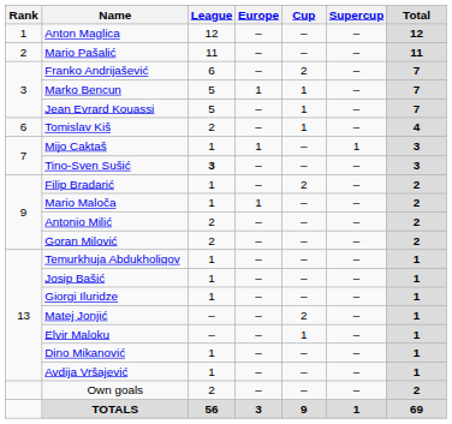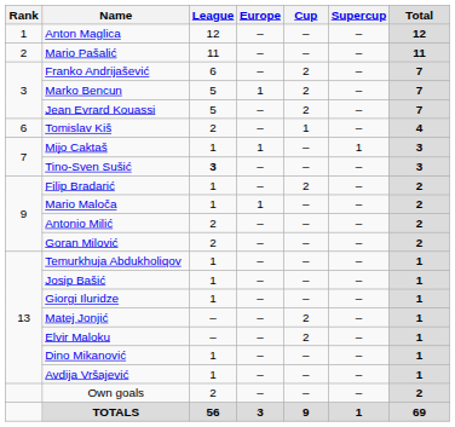 <table class="wikitable" style="font-size: 95%; text-align: center;">
 <tr>
 <th width=40>Rank</th>
 <th width=180>Name</th>
 <th width=50><a href='#'>League</a></th>
 <th width=50><a href='#'>Europe</a></th>
 <th width=50><a href='#'>Cup</a></th>
 <th width=50><a href='#'>Supercup</a></th>
 <th width=70 style="background: #DCDCDC">Total</th>
 </tr>
 <tr>
 <td rowspan=1>1</td>
 <td style="text-align:left;"> <a href='#'>Anton Maglica</a></td>
 <td>12</td>
 <td>–</td>
 <td>–</td>
 <td>–</td>
 <th style="background: #DCDCDC">12</th>
 </tr>
 <tr>
 <td rowspan=1>2</td>
 <td style="text-align:left;"> <a href='#'>Mario Pašalić</a></td>
 <td>11</td>
 <td>–</td>
 <td>–</td>
 <td>–</td>
 <th style="background: #DCDCDC">11</th>
 </tr>
 <tr>
 <td rowspan=3>3</td>
 <td style="text-align:left;"> <a href='#'>Franko Andrijašević</a></td>
 <td>6</td>
 <td>–</td>
 <td>2</td>
 <td>–</td>
 <th style="background: #DCDCDC">7</th>
 </tr>
 <tr>
 <td style="text-align:left;"> <a href='#'>Marko Bencun</a></td>
 <td>5</td>
 <td>1</td>
-<td>1</td>
+<td>2</td>
 <td>–</td>
 <th style="background: #DCDCDC">7</th>
 </tr>
 <tr>
 <td style="text-align:left;"> <a href='#'>Jean Evrard Kouassi</a></td>
 <td>5</td>
 <td>–</td>
-<td>1</td>
+<td>2</td>
 <td>–</td>
 <th style="background: #DCDCDC">7</th>
 </tr>
 <tr>
 <td rowspan=1>6</td>
 <td style="text-align:left;"> <a href='#'>Tomislav Kiš</a></td>
 <td>2</td>
 <td>–</td>
 <td>1</td>
 <td>–</td>
 <th style="background: #DCDCDC">4</th>
 </tr>
 <tr>
 <td rowspan=2>7</td>
 <td style="text-align:left;"> <a href='#'>Mijo Caktaš</a></td>
 <td>1</td>
 <td>1</td>
 <td>–</td>
 <td>1</td>
 <th style="background: #DCDCDC">3</th>
 </tr>
 <tr>
 <td style="text-align:left;"> <a href='#'>Tino-Sven Sušić</a></td>
 <td><strong>3</strong></td>
 <td>–</td>
 <td>–</td>
 <td>–</td>
 <th style="background: #DCDCDC">3</th>
 </tr>
 <tr>
 <td rowspan=4>9</td>
 <td style="text-align:left;"> <a href='#'>Filip Bradarić</a></td>
 <td>1</td>
 <td>–</td>
 <td>2</td>
 <td>–</td>
 <th style="background: #DCDCDC">2</th>
 </tr>
 <tr>
 <td style="text-align:left;"> <a href='#'>Mario Maloča</a></td>
 <td>1</td>
 <td>1</td>
 <td>–</td>
 <td>–</td>
 <th style="background: #DCDCDC">2</th>
 </tr>
 <tr>
 <td style="text-align:left;"> <a href='#'>Antonio Milić</a></td>
 <td>2</td>
 <td>–</td>
 <td>–</td>
 <td>–</td>
 <th style="background: #DCDCDC">2</th>
 </tr>
 <tr>
 <td style="text-align:left;"> <a href='#'>Goran Milović</a></td>
 <td>2</td>
 <td>–</td>
 <td>–</td>
 <td>–</td>
 <th style="background: #DCDCDC">2</th>
 </tr>
 <tr>
 <td rowspan=7>13</td>
 <td style="text-align:left;"> <a href='#'>Temurkhuja Abdukholiqov</a></td>
 <td>1</td>
 <td>–</td>
 <td>–</td>
 <td>–</td>
 <th style="background: #DCDCDC">1</th>
 </tr>
 <tr>
 <td style="text-align:left;"> <a href='#'>Josip Bašić</a></td>
 <td>1</td>
 <td>–</td>
 <td>–</td>
 <td>–</td>
 <th style="background: #DCDCDC">1</th>
 </tr>
 <tr>
 <td style="text-align:left;"> <a href='#'>Giorgi Iluridze</a></td>
 <td>1</td>
 <td>–</td>
 <td>–</td>
 <td>–</td>
 <th style="background: #DCDCDC">1</th>
 </tr>
 <tr>
 <td style="text-align:left;"> <a href='#'>Matej Jonjić</a></td>
 <td>–</td>
 <td>–</td>
 <td>2</td>
 <td>–</td>
 <th style="background: #DCDCDC">1</th>
 </tr>
 <tr>
 <td style="text-align:left;"> <a href='#'>Elvir Maloku</a></td>
 <td>–</td>
 <td>–</td>
-<td>1</td>
+<td>2</td>
 <td>–</td>
 <th style="background: #DCDCDC">1</th>
 </tr>
 <tr>
 <td style="text-align:left;"> <a href='#'>Dino Mikanović</a></td>
 <td>1</td>
 <td>–</td>
 <td>–</td>
 <td>–</td>
 <th style="background: #DCDCDC">1</th>
 </tr>
 <tr>
 <td style="text-align:left;"> <a href='#'>Avdija Vršajević</a></td>
 <td>1</td>
 <td>–</td>
 <td>–</td>
 <td>–</td>
 <th style="background: #DCDCDC">1</th>
 </tr>
 <tr>
 <td></td>
 <td style="text-align:center;">Own goals</td>
 <td>2</td>
 <td>–</td>
 <td>–</td>
 <td>–</td>
 <th style="background: #DCDCDC">2</th>
 </tr>
 <tr>
 <td></td>
 <th style="background: #DCDCDC">TOTALS</th>
 <th style="background: #DCDCDC">56</th>
 <th style="background: #DCDCDC">3</th>
 <th style="background: #DCDCDC">9</th>
 <th style="background: #DCDCDC">1</th>
 <th style="background: #DCDCDC">69</th>
 </tr>
 </table>
